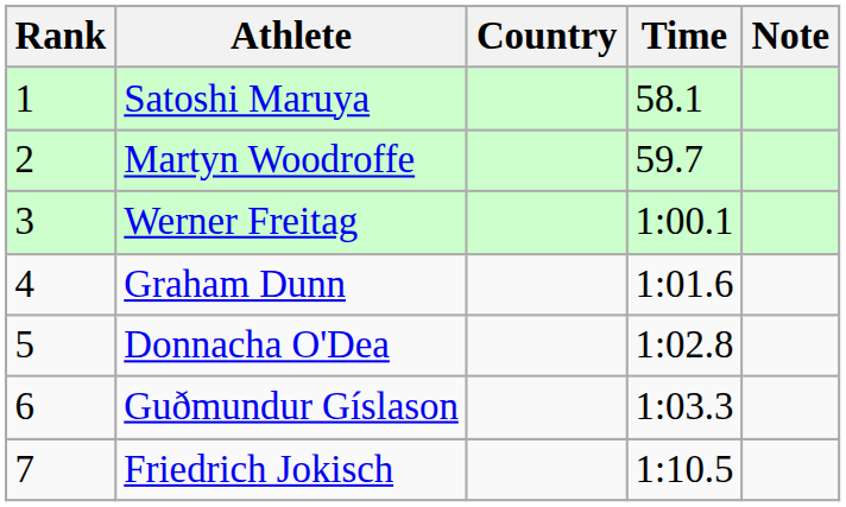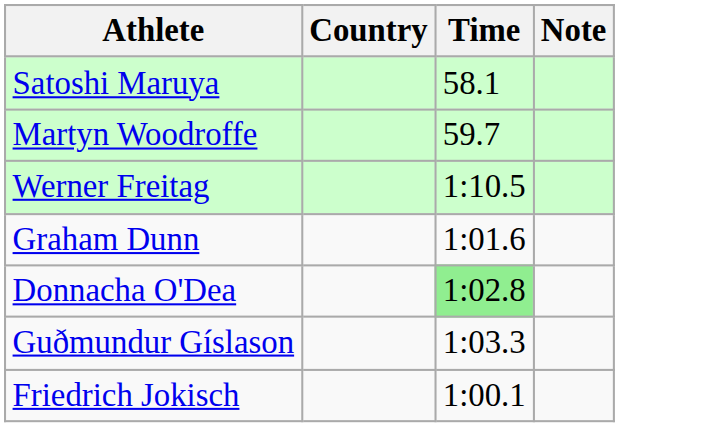 <table class="wikitable sortable">
 <tr>
-<th>Rank</th>
 <th>Athlete</th>
 <th>Country</th>
 <th>Time</th>
 <th>Note</th>
 </tr>
 <tr bgcolor=#CCFFCC>
-<td>1</td>
 <td><a href='#'>Satoshi Maruya</a></td>
 <td></td>
 <td>58.1</td>
 <td></td>
 </tr>
 <tr bgcolor=#CCFFCC>
-<td>2</td>
 <td><a href='#'>Martyn Woodroffe</a></td>
 <td></td>
 <td>59.7</td>
 <td></td>
 </tr>
 <tr bgcolor=#CCFFCC>
-<td>3</td>
 <td><a href='#'>Werner Freitag</a></td>
 <td></td>
-<td>1:00.1</td>
+<td>1:10.5</td>
 <td></td>
 </tr>
 <tr>
-<td>4</td>
 <td><a href='#'>Graham Dunn</a></td>
 <td></td>
 <td>1:01.6</td>
 <td></td>
 </tr>
 <tr>
-<td>5</td>
 <td><a href='#'>Donnacha O'Dea</a></td>
 <td></td>
-<td>1:02.8</td>
+<td style="background: lightgreen;">1:02.8</td>
 <td></td>
 </tr>
 <tr>
-<td>6</td>
 <td><a href='#'>Guðmundur Gíslason</a></td>
 <td></td>
 <td>1:03.3</td>
 <td></td>
 </tr>
 <tr>
-<td>7</td>
 <td><a href='#'>Friedrich Jokisch</a></td>
 <td></td>
-<td>1:10.5</td>
+<td>1:00.1</td>
 <td></td>
 </tr>
 </table>
